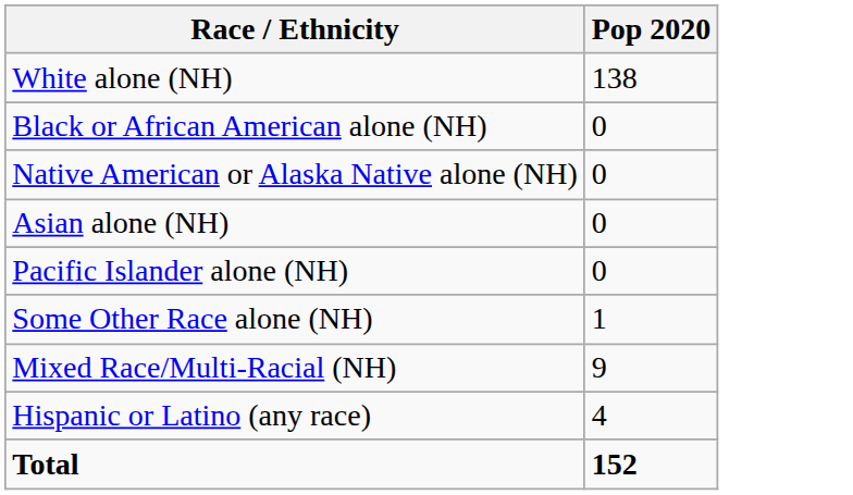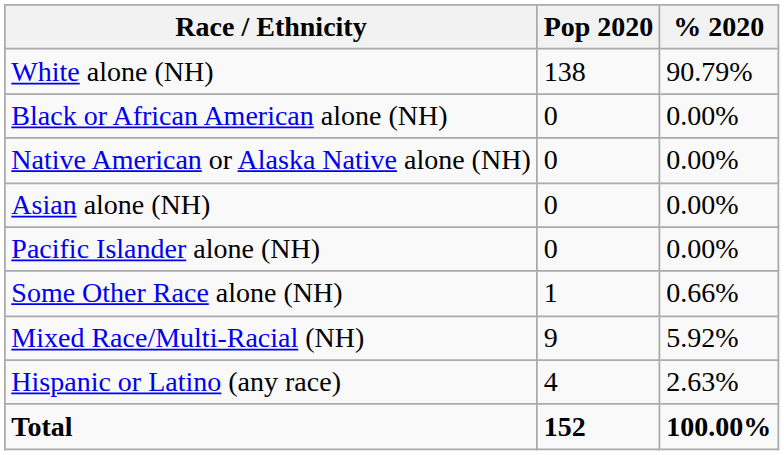 <table class="wikitable">
 <tr>
 <th>Race / Ethnicity</th>
 <th>Pop 2020</th>
+<th>% 2020</th>
 </tr>
 <tr>
 <td><a href='#'>White</a> alone (NH)</td>
 <td>138</td>
+<td>90.79%</td>
 </tr>
 <tr>
 <td><a href='#'>Black or African American</a> alone (NH)</td>
 <td>0</td>
+<td>0.00%</td>
 </tr>
 <tr>
 <td><a href='#'>Native American</a> or <a href='#'>Alaska Native</a> alone (NH)</td>
 <td>0</td>
+<td>0.00%</td>
 </tr>
 <tr>
 <td><a href='#'>Asian</a> alone (NH)</td>
 <td>0</td>
+<td>0.00%</td>
 </tr>
 <tr>
 <td><a href='#'>Pacific Islander</a> alone (NH)</td>
 <td>0</td>
+<td>0.00%</td>
 </tr>
 <tr>
 <td><a href='#'>Some Other Race</a> alone (NH)</td>
 <td>1</td>
+<td>0.66%</td>
 </tr>
 <tr>
 <td><a href='#'>Mixed Race/Multi-Racial</a> (NH)</td>
 <td>9</td>
+<td>5.92%</td>
 </tr>
 <tr>
 <td><a href='#'>Hispanic or Latino</a> (any race)</td>
 <td>4</td>
+<td>2.63%</td>
 </tr>
 <tr>
 <td><strong>Total</strong></td>
 <td><strong>152</strong></td>
+<td><strong>100.00%</strong></td>
 </tr>
 </table>
